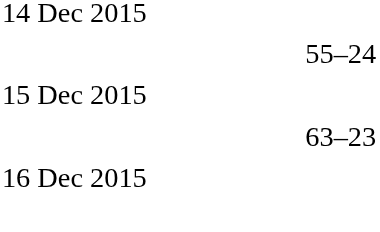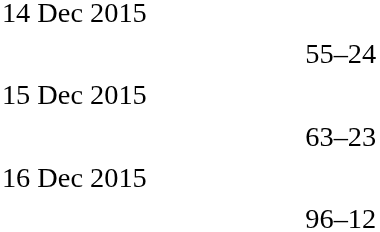 <table style="font-size:90%">
 <tr>
 <td colspan=3>14 Dec 2015</td>
 </tr>
 <tr>
 <td width=150 align=right><strong></strong></td>
 <td>55–24</td>
 <td width=150></td>
 </tr>
 <tr>
 <td colspan=3>15 Dec 2015</td>
 </tr>
 <tr>
 <td width=150 align=right><strong></strong></td>
 <td>63–23</td>
 <td width=150></td>
 </tr>
 <tr>
 <td colspan=3>16 Dec 2015</td>
 </tr>
+<tr>
+<td width=150 align=right><strong></strong></td>
+<td>96–12</td>
+<td width=150></td>
+</tr>
 </table>
